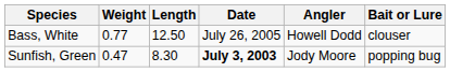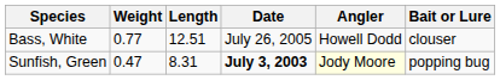 <table class="wikitable">
 <tr>
 <th>Species</th>
 <th>Weight</th>
 <th>Length</th>
 <th>Date</th>
 <th>Angler</th>
 <th>Bait or Lure</th>
 </tr>
 <tr>
 <td>Bass, White</td>
 <td>0.77</td>
-<td>12.50</td>
+<td>12.51</td>
 <td>July 26, 2005</td>
 <td>Howell Dodd</td>
 <td>clouser</td>
 </tr>
 <tr>
 <td>Sunfish, Green</td>
 <td>0.47</td>
-<td>8.30</td>
+<td>8.31</td>
 <td><strong>July 3, 2003</strong></td>
-<td>Jody Moore</td>
+<td style="background: lightyellow;">Jody Moore</td>
 <td>popping bug</td>
 </tr>
 </table>
